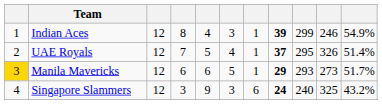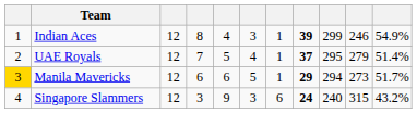 <table class="wikitable sortable" style="text-align: center">
 <tr>
 <th style="width:25px"></th>
 <th style="width:150px">Team</th>
 <th style="width:25px"></th>
 <th style="width:25px"></th>
 <th style="width:25px"></th>
 <th style="width:25px"></th>
 <th style="width:25px"></th>
 <th style="width:25px"></th>
 <th style="width:25px"></th>
 <th style="width:25px"></th>
 <th style="width:25px"></th>
 </tr>
 <tr>
 <td>1</td>
 <td style="text-align: left"> <a href='#'>Indian Aces</a></td>
 <td>12</td>
 <td>8</td>
 <td>4</td>
 <td>3</td>
 <td>1</td>
 <td><strong>39</strong></td>
 <td>299</td>
 <td>246</td>
 <td>54.9%</td>
 </tr>
 <tr>
 <td>2</td>
 <td style="text-align: left"> <a href='#'>UAE Royals</a></td>
 <td>12</td>
 <td>7</td>
 <td>5</td>
 <td>4</td>
 <td>1</td>
 <td><strong>37</strong></td>
 <td>295</td>
-<td>326</td>
+<td>279</td>
 <td>51.4%</td>
 </tr>
 <tr>
 <td style="background: gold;">3</td>
 <td style="text-align: left"> <a href='#'>Manila Mavericks</a></td>
 <td>12</td>
 <td>6</td>
 <td>6</td>
 <td>5</td>
 <td>1</td>
 <td><strong>29</strong></td>
-<td>293</td>
+<td>294</td>
 <td>273</td>
 <td>51.7%</td>
 </tr>
 <tr>
 <td>4</td>
 <td style="text-align: left"> <a href='#'>Singapore Slammers</a></td>
 <td>12</td>
 <td>3</td>
 <td>9</td>
 <td>3</td>
 <td>6</td>
 <td><strong>24</strong></td>
 <td>240</td>
-<td>325</td>
+<td>315</td>
 <td>43.2%</td>
 </tr>
 </table>
